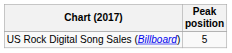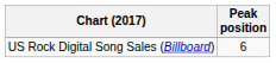 <table class="wikitable" border="1">
 <tr>
 <th>Chart (2017)</th>
 <th>Peak<br>position</th>
 </tr>
 <tr>
 </tr>
 <tr>
 <td>US Rock Digital Song Sales (<em><a href='#'>Billboard</a></em>)</td>
-<td align="center">5</td>
+<td align="center">6</td>
 </tr>
 </table>
